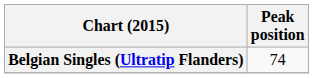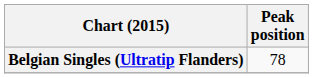 <table class="wikitable sortable plainrowheaders" style="text-align:center">
 <tr>
 <th scope="col">Chart (2015)</th>
 <th scope="col">Peak<br>position</th>
 </tr>
 <tr>
 <th scope="row">Belgian Singles (<a href='#'>Ultratip</a> Flanders)</th>
-<td>74</td>
+<td>78</td>
 </tr>
 <tr>
 </tr>
 <tr>
 </tr>
 <tr>
 </tr>
 </table>
